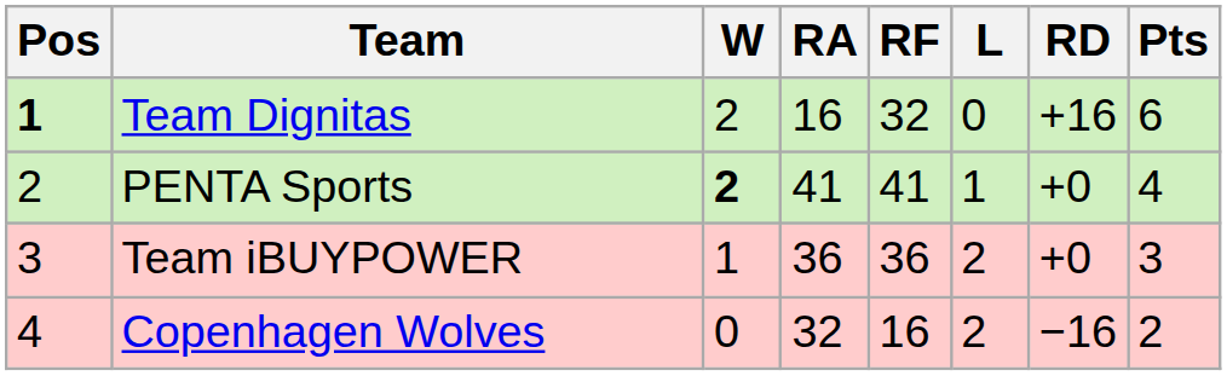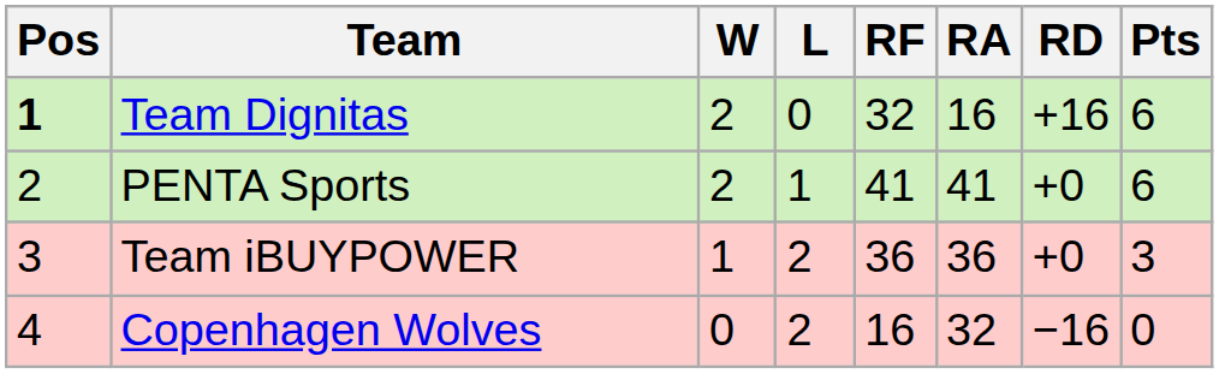 <table class="wikitable">
 <tr>
 <th width="20px">Pos</th>
 <th width="200px">Team</th>
 <th width="20px">W</th>
+<th width="20px">L</th>
+<th width="20px">RF</th>
 <th width="20px">RA</th>
-<th width="20px">RF</th>
-<th width="20px">L</th>
 <th width="20px">RD</th>
 <th width="20px">Pts</th>
 </tr>
 <tr style="background: #D0F0C0;">
 <td><strong>1</strong></td>
 <td><a href='#'>Team Dignitas</a></td>
 <td>2</td>
+<td>0</td>
+<td>32</td>
 <td>16</td>
-<td>32</td>
-<td>0</td>
 <td>+16</td>
 <td>6</td>
 </tr>
 <tr style="background: #D0F0C0;">
 <td>2</td>
 <td>PENTA Sports</td>
-<td><strong>2</strong></td>
+<td>2</td>
+<td>1</td>
 <td>41</td>
 <td>41</td>
-<td>1</td>
 <td>+0</td>
-<td>4</td>
+<td>6</td>
 </tr>
 <tr style="background: #FFCCCC;">
 <td>3</td>
 <td>Team iBUYPOWER</td>
 <td>1</td>
+<td>2</td>
 <td>36</td>
 <td>36</td>
-<td>2</td>
 <td>+0</td>
 <td>3</td>
 </tr>
 <tr style="background: #FFCCCC;">
 <td>4</td>
 <td><a href='#'>Copenhagen Wolves</a></td>
 <td>0</td>
+<td>2</td>
+<td>16</td>
 <td>32</td>
-<td>16</td>
-<td>2</td>
 <td>−16</td>
-<td>2</td>
+<td>0</td>
 </tr>
 </table>
